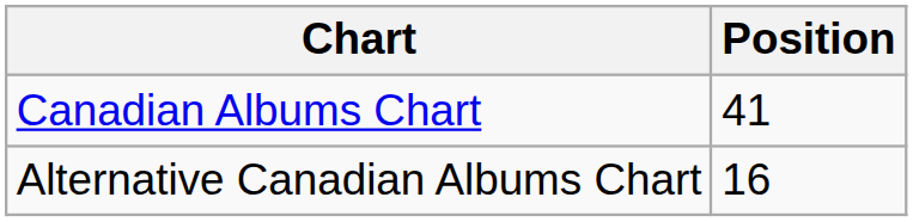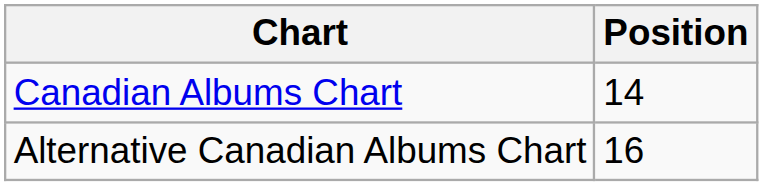 <table class="wikitable sortable">
 <tr>
 <th align="left" valign="top">Chart</th>
 <th align="left" valign="top">Position</th>
 </tr>
 <tr>
 <td align="left" valign="top"><a href='#'>Canadian Albums Chart</a></td>
-<td align="left" valign="top">41</td>
+<td align="left" valign="top">14</td>
 </tr>
 <tr>
 <td align="left" valign="top">Alternative Canadian Albums Chart</td>
 <td align="left" valign="top">16</td>
 </tr>
 </table>
